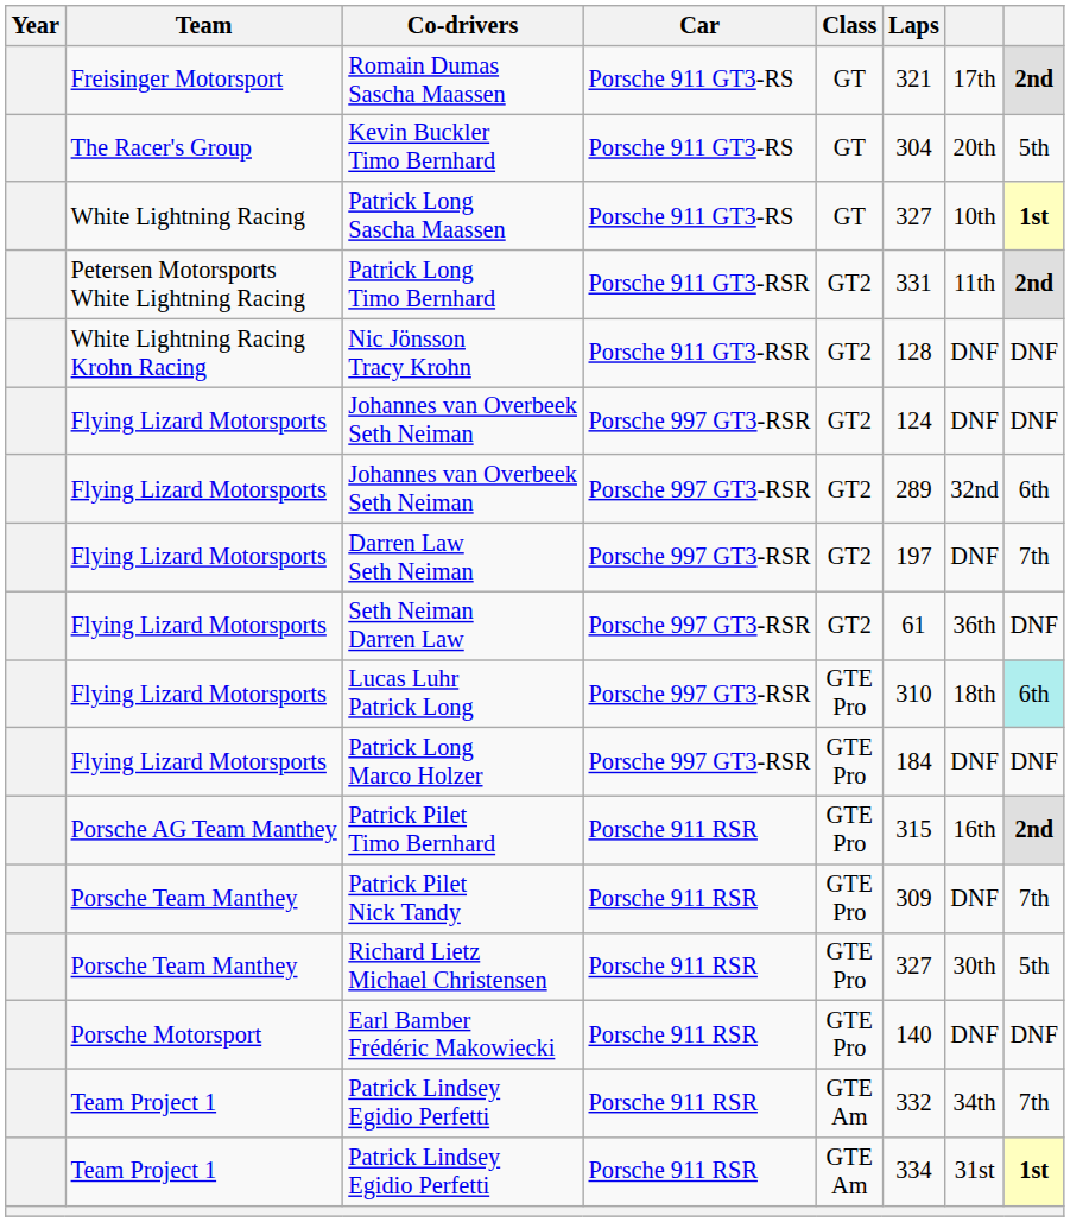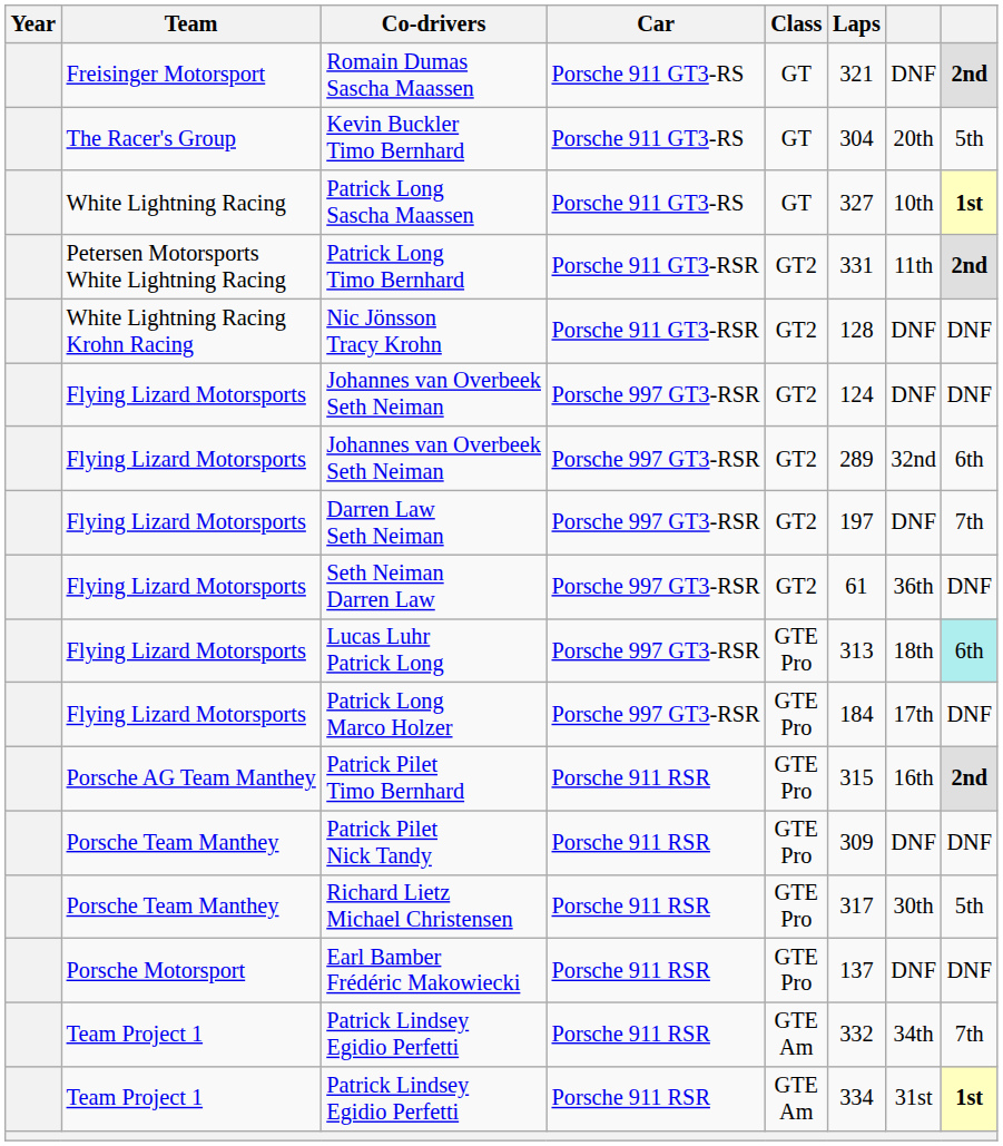 <table class="wikitable" style="text-align:center; font-size:90%">
 <tr>
 <th>Year</th>
 <th>Team</th>
 <th>Co-drivers</th>
 <th>Car</th>
 <th>Class</th>
 <th>Laps</th>
 <th></th>
 <th></th>
 </tr>
 <tr>
 <th></th>
 <td align="left"> <a href='#'>Freisinger Motorsport</a></td>
 <td align="left"> <a href='#'>Romain Dumas</a><br> <a href='#'>Sascha Maassen</a></td>
 <td align="left"><a href='#'>Porsche 911 GT3</a>-RS</td>
 <td>GT</td>
 <td>321</td>
-<td>17th</td>
+<td>DNF</td>
 <td style="background:#DFDFDF;"><strong>2nd</strong></td>
 </tr>
 <tr>
 <th></th>
 <td align="left"> <a href='#'>The Racer's Group</a></td>
 <td align="left"> <a href='#'>Kevin Buckler</a><br> <a href='#'>Timo Bernhard</a></td>
 <td align="left"><a href='#'>Porsche 911 GT3</a>-RS</td>
 <td>GT</td>
 <td>304</td>
 <td>20th</td>
 <td>5th</td>
 </tr>
 <tr>
 <th></th>
 <td align="left"> White Lightning Racing</td>
 <td align="left"> <a href='#'>Patrick Long</a><br> <a href='#'>Sascha Maassen</a></td>
 <td align="left"><a href='#'>Porsche 911 GT3</a>-RS</td>
 <td>GT</td>
 <td>327</td>
 <td>10th</td>
 <td style="background:#FFFFBF;"><strong>1st</strong></td>
 </tr>
 <tr>
 <th></th>
 <td align="left"> Petersen Motorsports<br> White Lightning Racing</td>
 <td align="left"> <a href='#'>Patrick Long</a><br> <a href='#'>Timo Bernhard</a></td>
 <td align="left"><a href='#'>Porsche 911 GT3</a>-RSR</td>
 <td>GT2</td>
 <td>331</td>
 <td>11th</td>
 <td style="background:#DFDFDF;"><strong>2nd</strong></td>
 </tr>
 <tr>
 <th></th>
 <td align="left"> White Lightning Racing<br> <a href='#'>Krohn Racing</a></td>
 <td align="left"> <a href='#'>Nic Jönsson</a><br> <a href='#'>Tracy Krohn</a></td>
 <td align="left"><a href='#'>Porsche 911 GT3</a>-RSR</td>
 <td>GT2</td>
 <td>128</td>
 <td>DNF</td>
 <td>DNF</td>
 </tr>
 <tr>
 <th></th>
 <td align="left"> <a href='#'>Flying Lizard Motorsports</a></td>
 <td align="left"> <a href='#'>Johannes van Overbeek</a><br> <a href='#'>Seth Neiman</a></td>
 <td align="left"><a href='#'>Porsche 997 GT3</a>-RSR</td>
 <td>GT2</td>
 <td>124</td>
 <td>DNF</td>
 <td>DNF</td>
 </tr>
 <tr>
 <th></th>
 <td align="left"> <a href='#'>Flying Lizard Motorsports</a></td>
 <td align="left"> <a href='#'>Johannes van Overbeek</a><br> <a href='#'>Seth Neiman</a></td>
 <td align="left"><a href='#'>Porsche 997 GT3</a>-RSR</td>
 <td>GT2</td>
 <td>289</td>
 <td>32nd</td>
 <td>6th</td>
 </tr>
 <tr>
 <th></th>
 <td align="left"> <a href='#'>Flying Lizard Motorsports</a></td>
 <td align="left"> <a href='#'>Darren Law</a><br> <a href='#'>Seth Neiman</a></td>
 <td align="left"><a href='#'>Porsche 997 GT3</a>-RSR</td>
 <td>GT2</td>
 <td>197</td>
 <td>DNF</td>
 <td>7th</td>
 </tr>
 <tr>
 <th></th>
 <td align="left"> <a href='#'>Flying Lizard Motorsports</a></td>
 <td align="left"> <a href='#'>Seth Neiman</a><br> <a href='#'>Darren Law</a></td>
 <td align="left"><a href='#'>Porsche 997 GT3</a>-RSR</td>
 <td>GT2</td>
 <td>61</td>
 <td>36th</td>
 <td>DNF</td>
 </tr>
 <tr>
 <th></th>
 <td align="left"> <a href='#'>Flying Lizard Motorsports</a></td>
 <td align="left"> <a href='#'>Lucas Luhr</a><br> <a href='#'>Patrick Long</a></td>
 <td align="left"><a href='#'>Porsche 997 GT3</a>-RSR</td>
 <td>GTE<br>Pro</td>
-<td>310</td>
+<td>313</td>
 <td>18th</td>
 <td style="background: paleturquoise;">6th</td>
 </tr>
 <tr>
 <th></th>
 <td align="left"> <a href='#'>Flying Lizard Motorsports</a></td>
 <td align="left"> <a href='#'>Patrick Long</a><br> <a href='#'>Marco Holzer</a></td>
 <td align="left"><a href='#'>Porsche 997 GT3</a>-RSR</td>
 <td>GTE<br>Pro</td>
 <td>184</td>
-<td>DNF</td>
+<td>17th</td>
 <td>DNF</td>
 </tr>
 <tr>
 <th></th>
 <td align="left"> <a href='#'>Porsche AG Team Manthey</a></td>
 <td align="left"> <a href='#'>Patrick Pilet</a><br> <a href='#'>Timo Bernhard</a></td>
 <td align="left"><a href='#'>Porsche 911 RSR</a></td>
 <td>GTE<br>Pro</td>
 <td>315</td>
 <td>16th</td>
 <td style="background:#DFDFDF;"><strong>2nd</strong></td>
 </tr>
 <tr>
 <th></th>
 <td align="left"> <a href='#'>Porsche Team Manthey</a></td>
 <td align="left"> <a href='#'>Patrick Pilet</a><br> <a href='#'>Nick Tandy</a></td>
 <td align="left"><a href='#'>Porsche 911 RSR</a></td>
 <td>GTE<br>Pro</td>
 <td>309</td>
 <td>DNF</td>
-<td>7th</td>
+<td>DNF</td>
 </tr>
 <tr>
 <th></th>
 <td align="left"> <a href='#'>Porsche Team Manthey</a></td>
 <td align="left"> <a href='#'>Richard Lietz</a><br> <a href='#'>Michael Christensen</a></td>
 <td align="left"><a href='#'>Porsche 911 RSR</a></td>
 <td>GTE<br>Pro</td>
-<td>327</td>
+<td>317</td>
 <td>30th</td>
 <td>5th</td>
 </tr>
 <tr>
 <th></th>
 <td align="left"> <a href='#'>Porsche Motorsport</a></td>
 <td align="left"> <a href='#'>Earl Bamber</a><br> <a href='#'>Frédéric Makowiecki</a></td>
 <td align="left"><a href='#'>Porsche 911 RSR</a></td>
 <td>GTE<br>Pro</td>
-<td>140</td>
+<td>137</td>
 <td>DNF</td>
 <td>DNF</td>
 </tr>
 <tr>
 <th></th>
 <td align="left"> <a href='#'>Team Project 1</a></td>
 <td align="left"> <a href='#'>Patrick Lindsey</a><br> <a href='#'>Egidio Perfetti</a></td>
 <td align="left"><a href='#'>Porsche 911 RSR</a></td>
 <td>GTE<br>Am</td>
 <td>332</td>
 <td>34th</td>
 <td>7th</td>
 </tr>
 <tr>
 <th></th>
 <td align="left"> <a href='#'>Team Project 1</a></td>
 <td align="left"> <a href='#'>Patrick Lindsey</a><br> <a href='#'>Egidio Perfetti</a></td>
 <td align="left"><a href='#'>Porsche 911 RSR</a></td>
 <td>GTE<br>Am</td>
 <td>334</td>
 <td>31st</td>
 <td style="background:#FFFFBF;"><strong>1st</strong></td>
 </tr>
 <tr>
 <th colspan="8"></th>
 </tr>
 </table>
